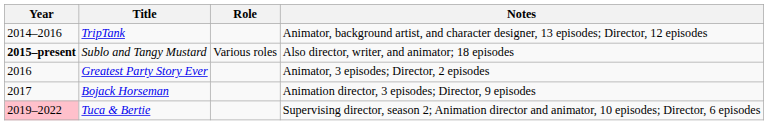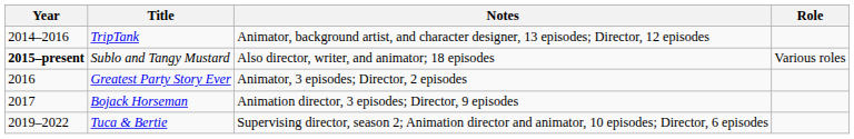 <table class="wikitable sortable">
 <tr>
 <th>Year</th>
 <th>Title</th>
+<th>Notes</th>
 <th>Role</th>
-<th>Notes</th>
 </tr>
 <tr>
 <td>2014–2016</td>
 <td><em><a href='#'>TripTank</a></em></td>
+<td>Animator, background artist, and character designer, 13 episodes; Director, 12 episodes</td>
 <td></td>
-<td>Animator, background artist, and character designer, 13 episodes; Director, 12 episodes</td>
 </tr>
 <tr>
 <td><strong>2015–present</strong></td>
 <td><em>Sublo and Tangy Mustard</em></td>
+<td>Also director, writer, and animator; 18 episodes</td>
 <td>Various roles</td>
-<td>Also director, writer, and animator; 18 episodes</td>
 </tr>
 <tr>
 <td>2016</td>
 <td><em><a href='#'>Greatest Party Story Ever</a></em></td>
+<td>Animator, 3 episodes; Director, 2 episodes</td>
 <td></td>
-<td>Animator, 3 episodes; Director, 2 episodes</td>
 </tr>
 <tr>
 <td>2017</td>
 <td><em><a href='#'>Bojack Horseman</a></em></td>
+<td>Animation director, 3 episodes; Director, 9 episodes</td>
 <td></td>
-<td>Animation director, 3 episodes; Director, 9 episodes</td>
 </tr>
 <tr>
-<td style="background: pink;">2019–2022</td>
+<td>2019–2022</td>
 <td><em><a href='#'>Tuca & Bertie</a></em></td>
+<td>Supervising director, season 2; Animation director and animator, 10 episodes; Director, 6 episodes</td>
 <td></td>
-<td>Supervising director, season 2; Animation director and animator, 10 episodes; Director, 6 episodes</td>
 </tr>
 </table>
